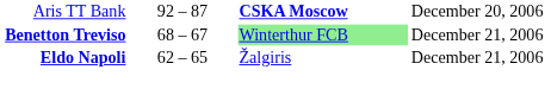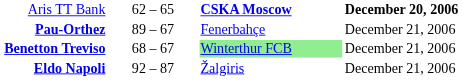 <table style="text-align:center">
 <tr>
 <th width=160></th>
 <th width=100></th>
 <th width=160></th>
 <th width=200></th>
 </tr>
 <tr>
 <td align=right><a href='#'>Aris TT Bank</a> </td>
-<td>92 – 87</td>
+<td>62 – 65</td>
 <td align=left> <strong><a href='#'>CSKA Moscow</a></strong></td>
-<td align=left>December 20, 2006</td>
+<td align=left><strong>December 20, 2006</strong></td>
+</tr>
+<tr>
+<td align=right><strong><a href='#'>Pau-Orthez</a></strong> </td>
+<td>89 – 67</td>
+<td align=left> <a href='#'>Fenerbahçe</a></td>
+<td align=left>December 21, 2006</td>
 </tr>
 <tr>
 <td align=right><strong><a href='#'>Benetton Treviso</a></strong> </td>
 <td>68 – 67</td>
 <td align=left style="background: lightgreen;"> <a href='#'>Winterthur FCB</a></td>
 <td align=left>December 21, 2006</td>
 </tr>
 <tr>
 <td align=right><strong><a href='#'>Eldo Napoli</a></strong> </td>
-<td>62 – 65</td>
+<td>92 – 87</td>
 <td align=left> <a href='#'>Žalgiris</a></td>
 <td align=left>December 21, 2006</td>
 </tr>
 </table>
